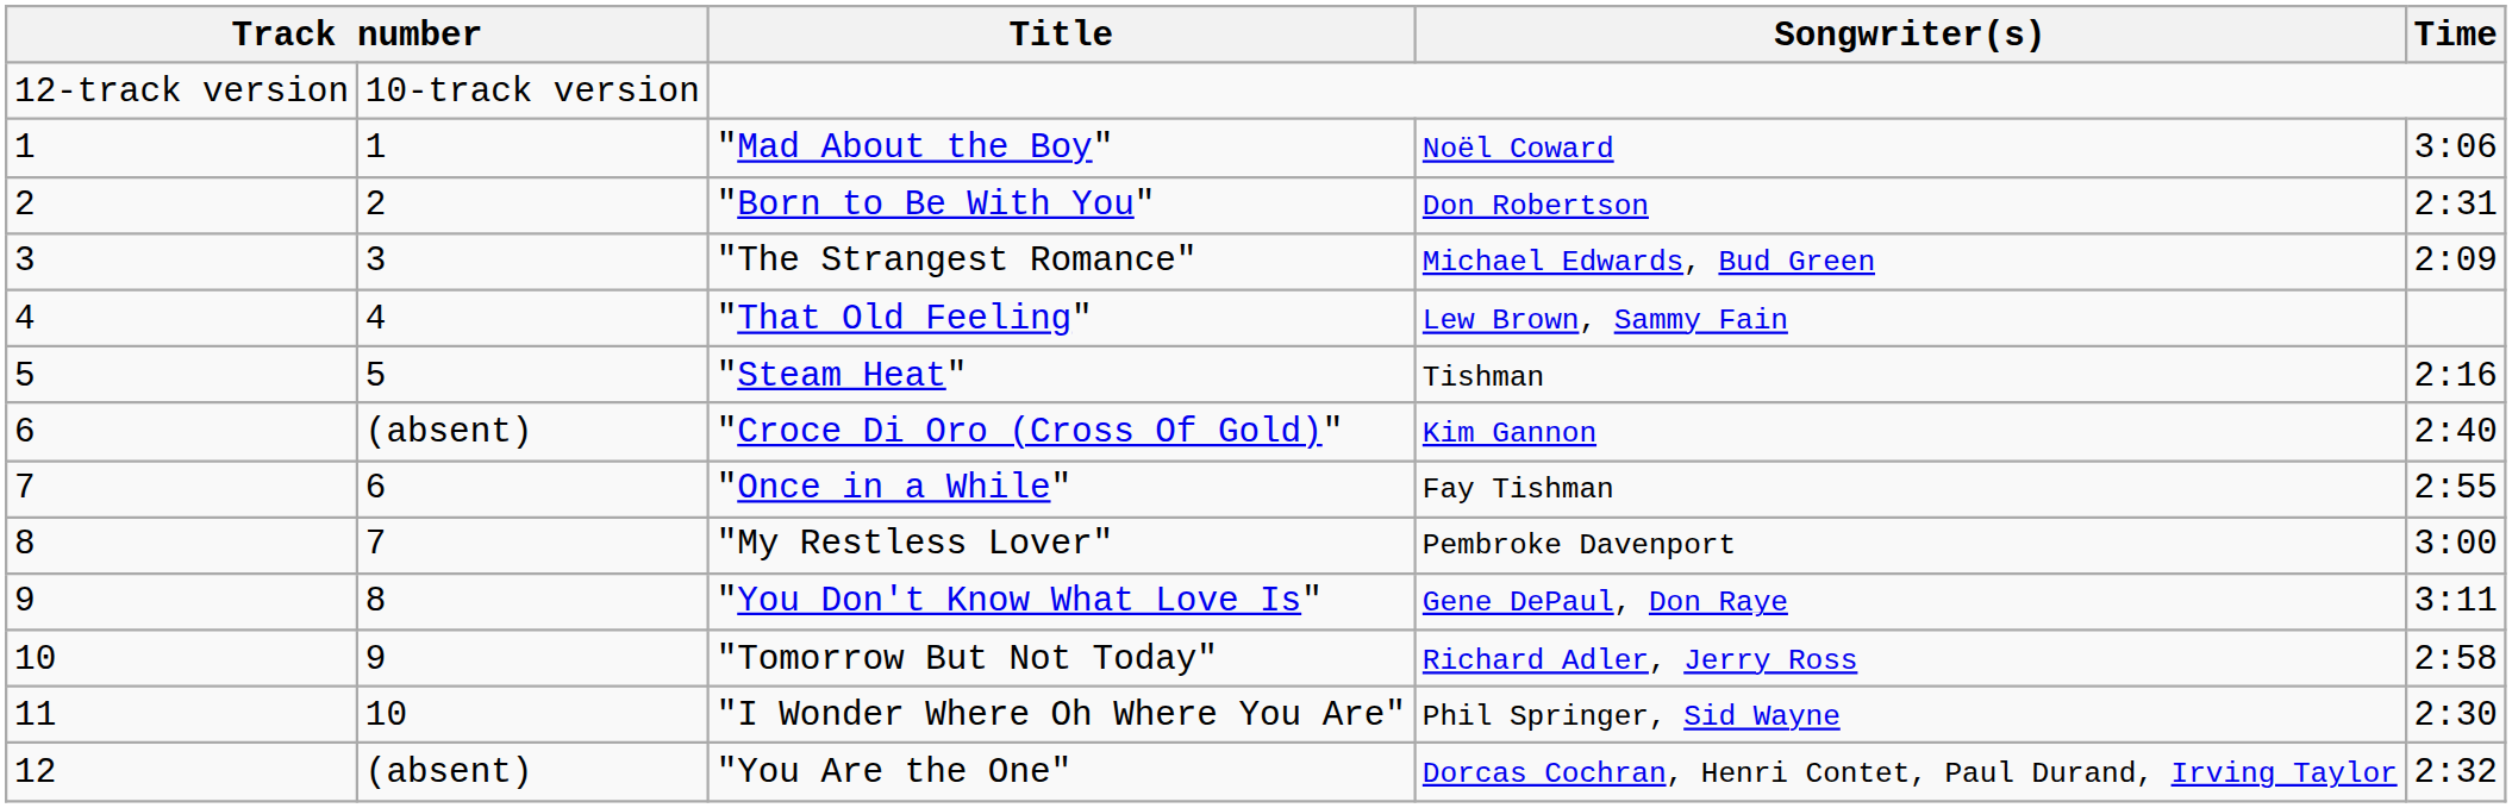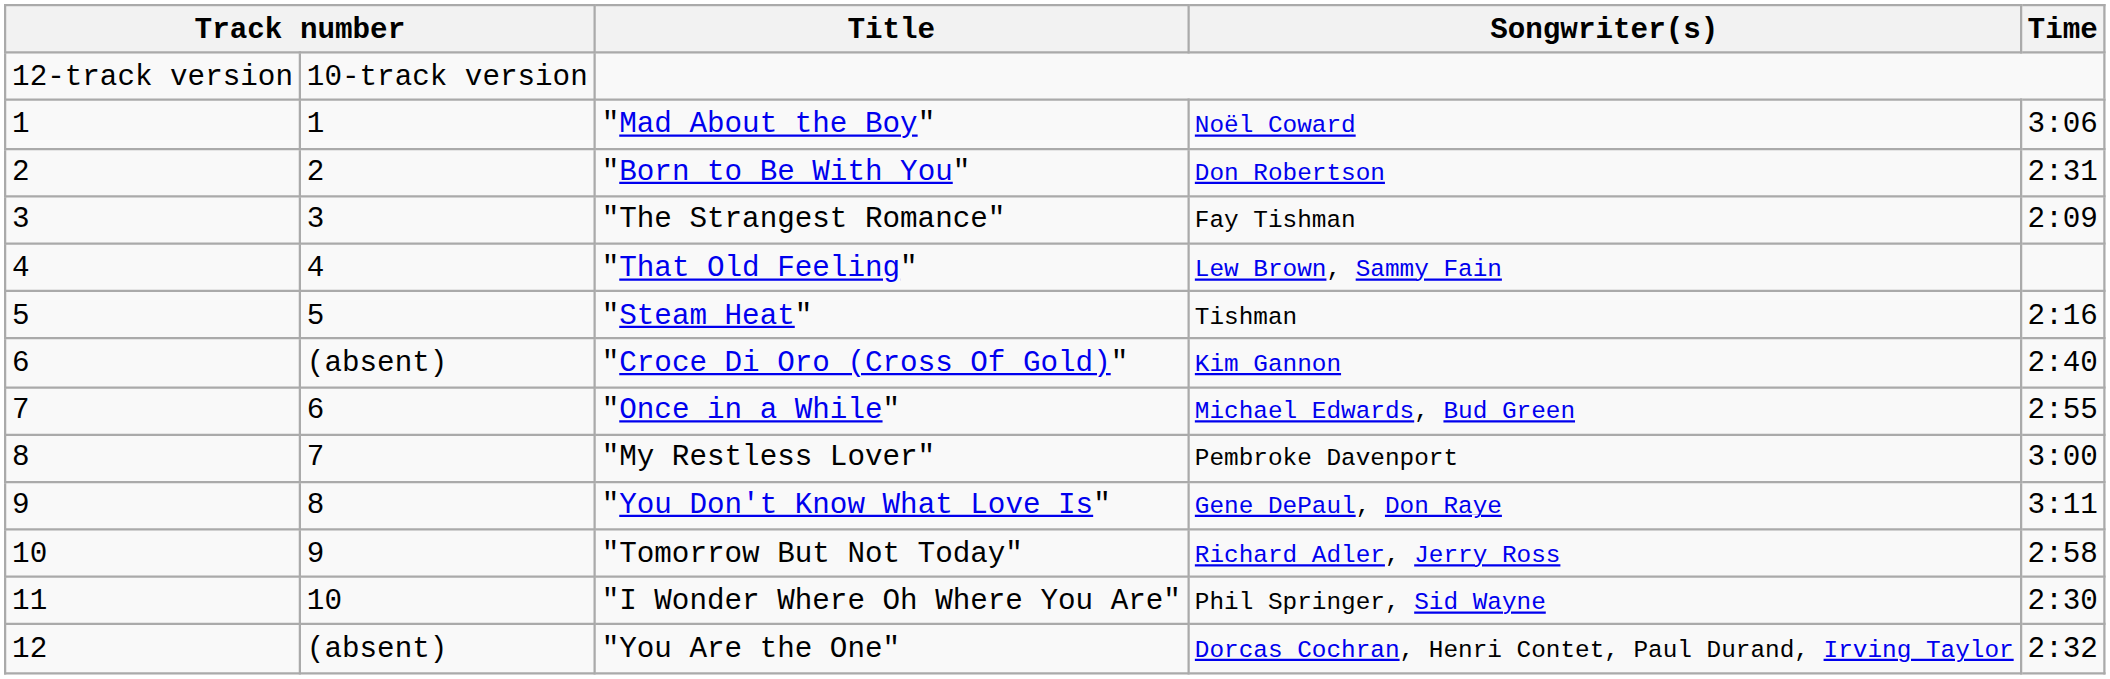 <table class="wikitable">
 <tr>
 <th colspan=2>Track number</th>
 <th>Title</th>
 <th>Songwriter(s)</th>
 <th>Time</th>
 </tr>
 <tr>
 <td>12-track version</td>
 <td>10-track version</td>
 </tr>
 <tr>
 <td>1</td>
 <td>1</td>
 <td>"<a href='#'>Mad About the Boy</a>"</td>
 <td><small><a href='#'>Noël Coward</a></small></td>
 <td>3:06</td>
 </tr>
 <tr>
 <td>2</td>
 <td>2</td>
 <td>"<a href='#'>Born to Be With You</a>"</td>
 <td><small><a href='#'>Don Robertson</a></small></td>
 <td>2:31</td>
 </tr>
 <tr>
 <td>3</td>
 <td>3</td>
 <td>"The Strangest Romance"</td>
-<td><small><a href='#'>Michael Edwards</a>, <a href='#'>Bud Green</a></small></td>
+<td><small>Fay Tishman</small></td>
 <td>2:09</td>
 </tr>
 <tr>
 <td>4</td>
 <td>4</td>
 <td>"<a href='#'>That Old Feeling</a>"</td>
 <td><small><a href='#'>Lew Brown</a>, <a href='#'>Sammy Fain</a></small></td>
 <td></td>
 </tr>
 <tr>
 <td>5</td>
 <td>5</td>
 <td>"<a href='#'>Steam Heat</a>"</td>
 <td><small>Tishman</small></td>
 <td>2:16</td>
 </tr>
 <tr>
 <td>6</td>
 <td>(absent)</td>
 <td>"<a href='#'>Croce Di Oro (Cross Of Gold)</a>"</td>
 <td><small><a href='#'>Kim Gannon</a></small></td>
 <td>2:40</td>
 </tr>
 <tr>
 <td>7</td>
 <td>6</td>
 <td>"<a href='#'>Once in a While</a>"</td>
-<td><small>Fay Tishman</small></td>
+<td><small><a href='#'>Michael Edwards</a>, <a href='#'>Bud Green</a></small></td>
 <td>2:55</td>
 </tr>
 <tr>
 <td>8</td>
 <td>7</td>
 <td>"My Restless Lover"</td>
 <td><small>Pembroke Davenport</small></td>
 <td>3:00</td>
 </tr>
 <tr>
 <td>9</td>
 <td>8</td>
 <td>"<a href='#'>You Don't Know What Love Is</a>"</td>
 <td><small><a href='#'>Gene DePaul</a>, <a href='#'>Don Raye</a></small></td>
 <td>3:11</td>
 </tr>
 <tr>
 <td>10</td>
 <td>9</td>
 <td>"Tomorrow But Not Today"</td>
 <td><small><a href='#'>Richard Adler</a>, <a href='#'>Jerry Ross</a></small></td>
 <td>2:58</td>
 </tr>
 <tr>
 <td>11</td>
 <td>10</td>
 <td>"I Wonder Where Oh Where You Are"</td>
 <td><small>Phil Springer, <a href='#'>Sid Wayne</a></small></td>
 <td>2:30</td>
 </tr>
 <tr>
 <td>12</td>
 <td>(absent)</td>
 <td>"You Are the One"</td>
 <td><small><a href='#'>Dorcas Cochran</a>, Henri Contet, Paul Durand, <a href='#'>Irving Taylor</a></small></td>
 <td>2:32</td>
 </tr>
 </table>
